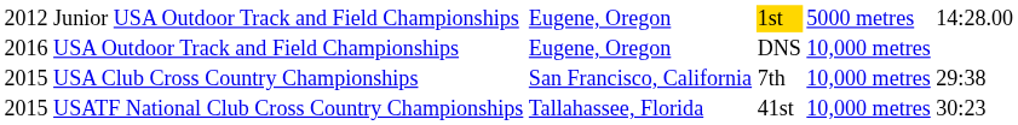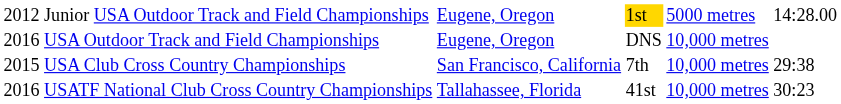 <table>
 <tr>
 <td>2012</td>
 <td>Junior <a href='#'>USA Outdoor Track and Field Championships</a></td>
 <td><a href='#'>Eugene, Oregon</a></td>
 <td bgcolor="gold">1st</td>
 <td><a href='#'>5000 metres</a></td>
 <td>14:28.00</td>
 </tr>
 <tr>
 <td>2016</td>
 <td><a href='#'>USA Outdoor Track and Field Championships</a></td>
 <td><a href='#'>Eugene, Oregon</a></td>
 <td>DNS</td>
 <td><a href='#'>10,000 metres</a></td>
 <td></td>
 </tr>
 <tr>
 <td>2015</td>
 <td><a href='#'>USA Club Cross Country Championships</a></td>
 <td><a href='#'>San Francisco, California</a></td>
 <td>7th</td>
 <td><a href='#'>10,000 metres</a></td>
 <td>29:38</td>
 </tr>
 <tr>
-<td>2015</td>
+<td>2016</td>
 <td><a href='#'>USATF National Club Cross Country Championships</a></td>
 <td><a href='#'>Tallahassee, Florida</a></td>
 <td>41st</td>
 <td><a href='#'>10,000 metres</a></td>
 <td>30:23</td>
 </tr>
 </table>
